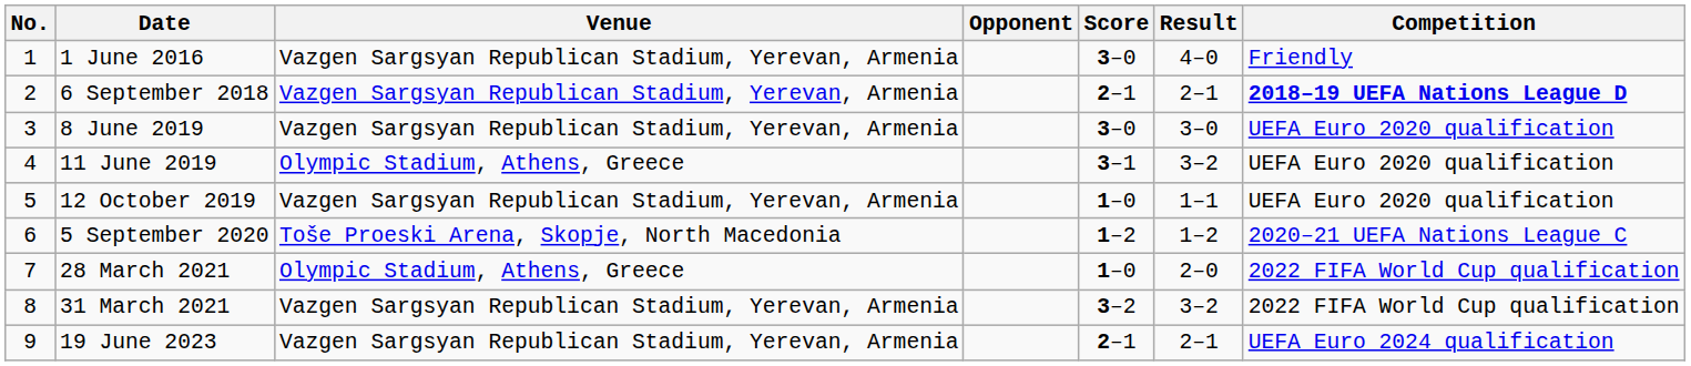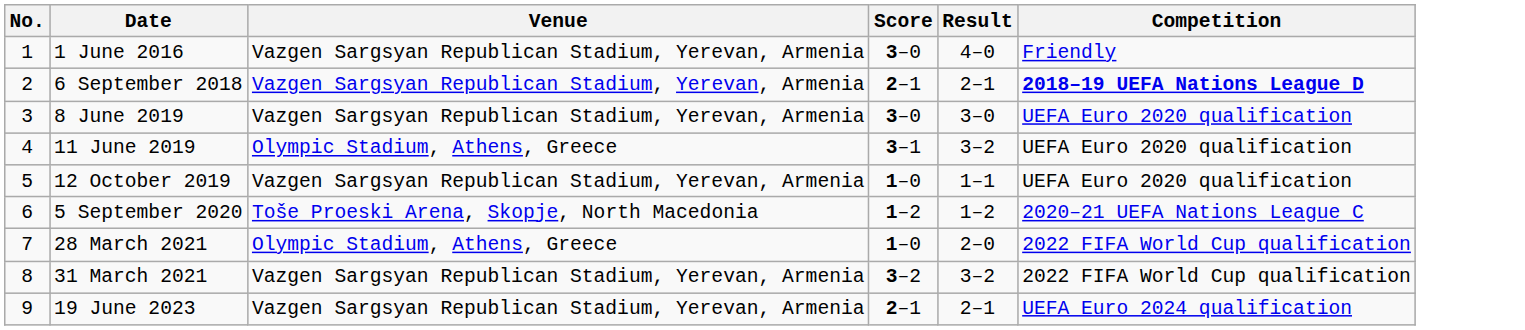 <table class="wikitable sortable">
 <tr>
 <th scope="col">No.</th>
 <th scope="col">Date</th>
 <th scope="col">Venue</th>
-<th scope="col">Opponent</th>
 <th scope="col">Score</th>
 <th scope="col">Result</th>
 <th scope="col">Competition</th>
 </tr>
 <tr>
 <td style="text-align:center">1</td>
 <td>1 June 2016</td>
 <td>Vazgen Sargsyan Republican Stadium, Yerevan, Armenia</td>
-<td></td>
 <td style="text-align:center"><strong>3</strong>–0</td>
 <td style="text-align:center">4–0</td>
 <td><a href='#'>Friendly</a></td>
 </tr>
 <tr>
 <td style="text-align:center">2</td>
 <td>6 September 2018</td>
 <td><a href='#'>Vazgen Sargsyan Republican Stadium</a>, <a href='#'>Yerevan</a>, Armenia</td>
-<td></td>
 <td style="text-align:center"><strong>2</strong>–1</td>
 <td style="text-align:center">2–1</td>
 <td><strong><a href='#'>2018–19 UEFA Nations League D</a></strong></td>
 </tr>
 <tr>
 <td style="text-align:center">3</td>
 <td>8 June 2019</td>
 <td>Vazgen Sargsyan Republican Stadium, Yerevan, Armenia</td>
-<td></td>
 <td style="text-align:center"><strong>3</strong>–0</td>
 <td style="text-align:center">3–0</td>
 <td><a href='#'>UEFA Euro 2020 qualification</a></td>
 </tr>
 <tr>
 <td style="text-align:center">4</td>
 <td>11 June 2019</td>
 <td><a href='#'>Olympic Stadium</a>, <a href='#'>Athens</a>, Greece</td>
-<td></td>
 <td style="text-align:center"><strong>3</strong>–1</td>
 <td style="text-align:center">3–2</td>
 <td>UEFA Euro 2020 qualification</td>
 </tr>
 <tr>
 <td style="text-align:center">5</td>
 <td>12 October 2019</td>
 <td>Vazgen Sargsyan Republican Stadium, Yerevan, Armenia</td>
-<td></td>
 <td style="text-align:center"><strong>1</strong>–0</td>
 <td style="text-align:center">1–1</td>
 <td>UEFA Euro 2020 qualification</td>
 </tr>
 <tr>
 <td style="text-align:center">6</td>
 <td>5 September 2020</td>
 <td><a href='#'>Toše Proeski Arena</a>, <a href='#'>Skopje</a>, North Macedonia</td>
-<td></td>
 <td style="text-align:center"><strong>1</strong>–2</td>
 <td style="text-align:center">1–2</td>
 <td><a href='#'>2020–21 UEFA Nations League C</a></td>
 </tr>
 <tr>
 <td style="text-align:center">7</td>
 <td>28 March 2021</td>
 <td><a href='#'>Olympic Stadium</a>, <a href='#'>Athens</a>, Greece</td>
-<td></td>
 <td style="text-align:center"><strong>1</strong>–0</td>
 <td style="text-align:center">2–0</td>
 <td><a href='#'>2022 FIFA World Cup qualification</a></td>
 </tr>
 <tr>
 <td style="text-align:center">8</td>
 <td>31 March 2021</td>
 <td>Vazgen Sargsyan Republican Stadium, Yerevan, Armenia</td>
-<td></td>
 <td style="text-align:center"><strong>3</strong>–2</td>
 <td style="text-align:center">3–2</td>
 <td>2022 FIFA World Cup qualification</td>
 </tr>
 <tr>
 <td style="text-align:center">9</td>
 <td>19 June 2023</td>
 <td>Vazgen Sargsyan Republican Stadium, Yerevan, Armenia</td>
-<td></td>
 <td style="text-align:center"><strong>2</strong>–1</td>
 <td style="text-align:center">2–1</td>
 <td><a href='#'>UEFA Euro 2024 qualification</a></td>
 </tr>
 </table>
